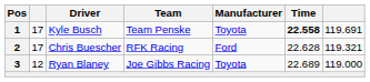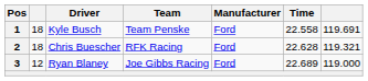 <table class="wikitable" style="font-size:95%">
 <tr>
 <th>Pos</th>
 <th></th>
 <th>Driver</th>
 <th>Team</th>
 <th>Manufacturer</th>
 <th>Time</th>
 <th></th>
 </tr>
 <tr>
 <th>1</th>
-<td>17</td>
+<td>18</td>
 <td><a href='#'>Kyle Busch</a></td>
 <td><a href='#'>Team Penske</a></td>
-<td><a href='#'>Toyota</a></td>
-<td><strong>22.558</strong></td>
+<td><a href='#'>Ford</a></td>
+<td>22.558</td>
 <td>119.691</td>
 </tr>
 <tr>
 <th>2</th>
-<td>17</td>
+<td>18</td>
 <td><a href='#'>Chris Buescher</a></td>
 <td><a href='#'>RFK Racing</a></td>
 <td><a href='#'>Ford</a></td>
 <td>22.628</td>
 <td>119.321</td>
 </tr>
 <tr>
 <th>3</th>
 <td>12</td>
 <td><a href='#'>Ryan Blaney</a></td>
 <td><a href='#'>Joe Gibbs Racing</a></td>
-<td><a href='#'>Toyota</a></td>
+<td><a href='#'>Ford</a></td>
 <td>22.689</td>
 <td>119.000</td>
 </tr>
 <tr>
 <th colspan="7"></th>
 </tr>
 </table>
